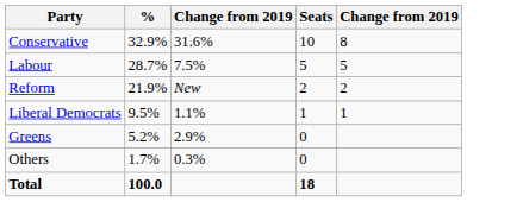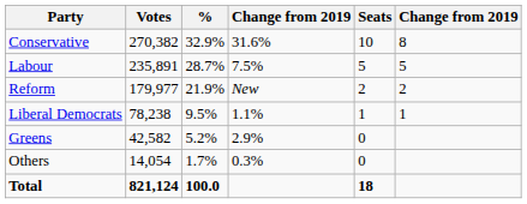 <table class="wikitable">
 <tr>
 <th>Party</th>
+<th>Votes</th>
 <th>%</th>
 <th>Change from 2019</th>
 <th>Seats</th>
 <th>Change from 2019</th>
 </tr>
 <tr>
 <td><a href='#'>Conservative</a></td>
+<td>270,382</td>
 <td>32.9%</td>
 <td>31.6%</td>
 <td>10</td>
 <td>8</td>
 </tr>
 <tr>
 <td><a href='#'>Labour</a></td>
+<td>235,891</td>
 <td>28.7%</td>
 <td>7.5%</td>
 <td>5</td>
 <td>5</td>
 </tr>
 <tr>
 <td><a href='#'>Reform</a></td>
+<td>179,977</td>
 <td>21.9%</td>
 <td><em>New</em></td>
 <td>2</td>
 <td>2</td>
 </tr>
 <tr>
 <td><a href='#'>Liberal Democrats</a></td>
+<td>78,238</td>
 <td>9.5%</td>
 <td>1.1%</td>
 <td>1</td>
 <td>1</td>
 </tr>
 <tr>
 <td><a href='#'>Greens</a></td>
+<td>42,582</td>
 <td>5.2%</td>
 <td>2.9%</td>
 <td>0</td>
 <td></td>
 </tr>
 <tr>
 <td>Others</td>
+<td>14,054</td>
 <td>1.7%</td>
 <td>0.3%</td>
 <td>0</td>
 <td></td>
 </tr>
 <tr>
 <td><strong>Total</strong></td>
+<td><strong>821,124</strong></td>
 <td><strong>100.0</strong></td>
 <td></td>
 <td><strong>18</strong></td>
 <td></td>
 </tr>
 </table>
